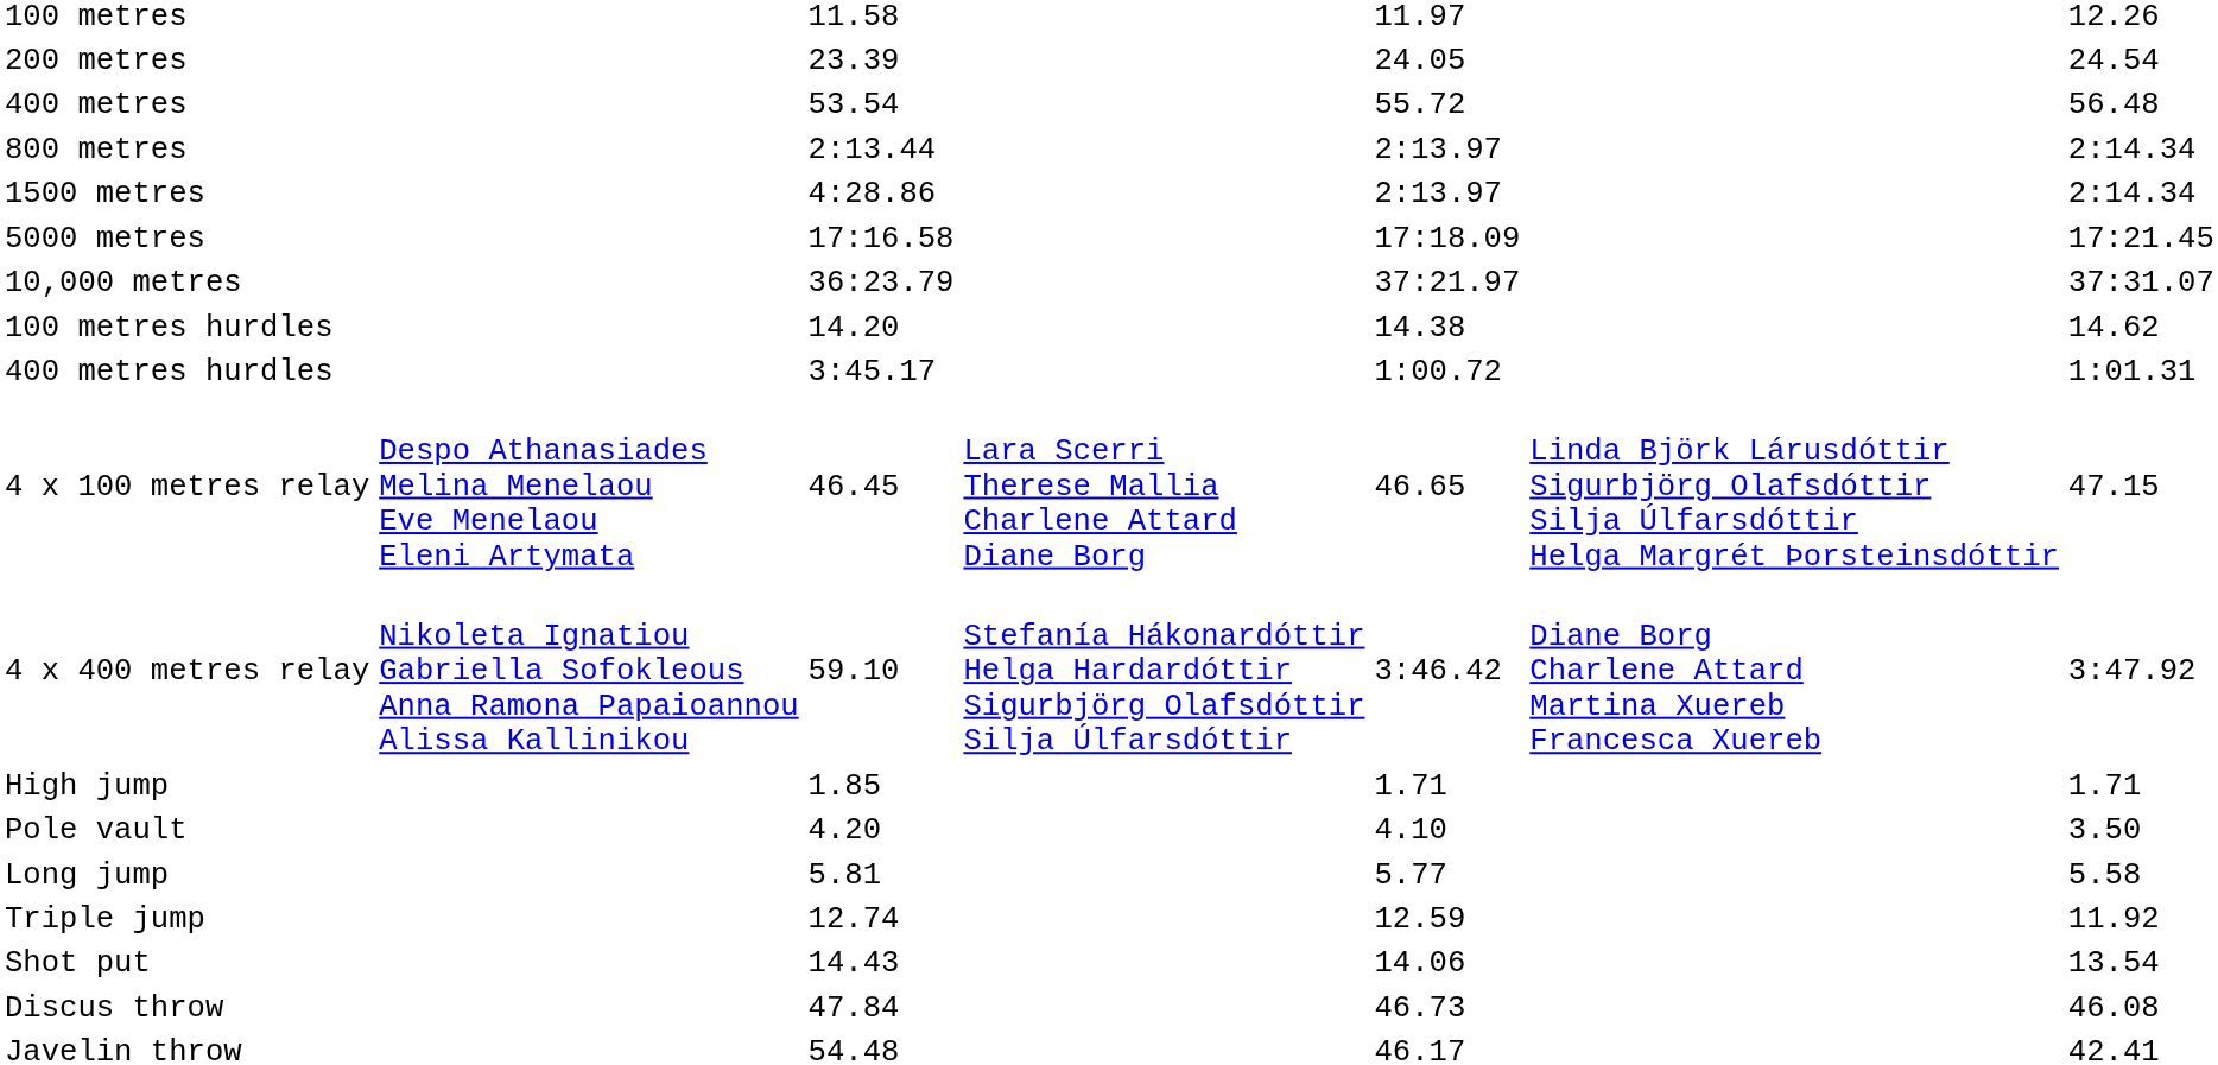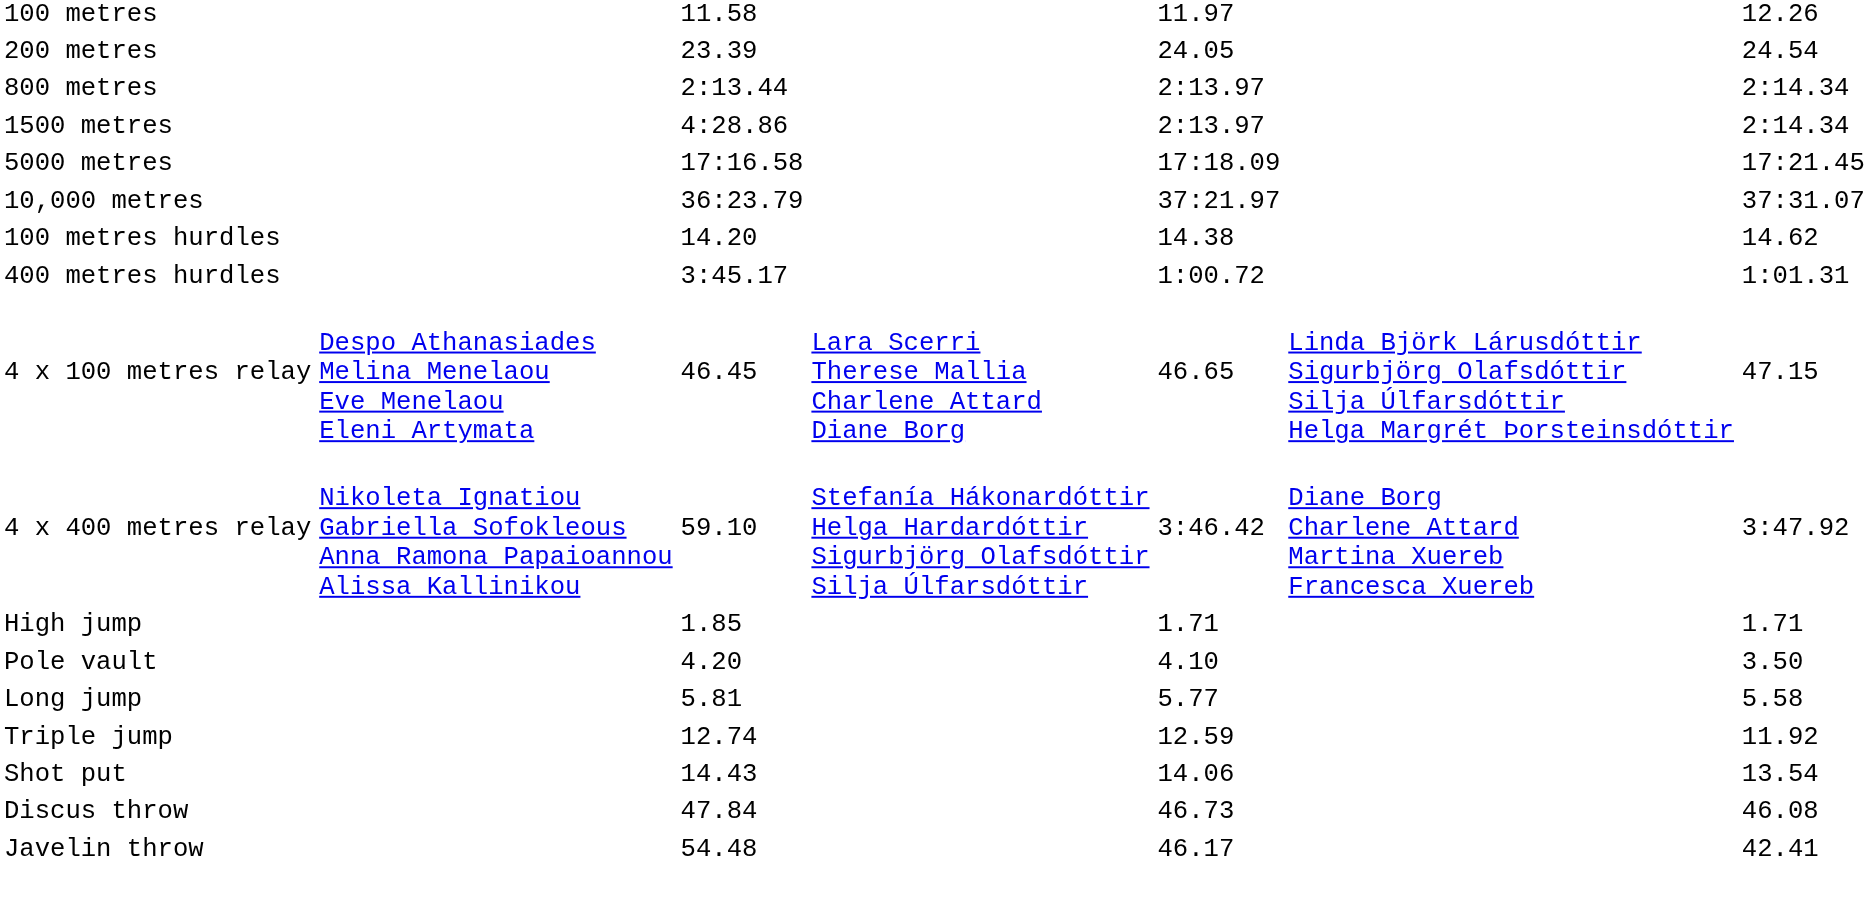 <table>
 <tr>
 <td>100 metres</td>
 <td></td>
 <td>11.58</td>
 <td></td>
 <td>11.97</td>
 <td></td>
 <td>12.26</td>
 </tr>
 <tr>
 <td>200 metres</td>
 <td></td>
 <td>23.39</td>
 <td></td>
 <td>24.05</td>
 <td></td>
 <td>24.54</td>
-</tr>
-<tr>
-<td>400 metres</td>
-<td></td>
-<td>53.54</td>
-<td></td>
-<td>55.72</td>
-<td></td>
-<td>56.48</td>
 </tr>
 <tr>
 <td>800 metres</td>
 <td></td>
 <td>2:13.44</td>
 <td></td>
 <td>2:13.97</td>
 <td></td>
 <td>2:14.34</td>
 </tr>
 <tr>
 <td>1500 metres</td>
 <td></td>
 <td>4:28.86</td>
 <td></td>
 <td>2:13.97</td>
 <td></td>
 <td>2:14.34</td>
 </tr>
 <tr>
 <td>5000 metres</td>
 <td></td>
 <td>17:16.58</td>
 <td></td>
 <td>17:18.09</td>
 <td></td>
 <td>17:21.45</td>
 </tr>
 <tr>
 <td>10,000 metres</td>
 <td></td>
 <td>36:23.79</td>
 <td></td>
 <td>37:21.97</td>
 <td></td>
 <td>37:31.07</td>
 </tr>
 <tr>
 <td>100 metres hurdles</td>
 <td></td>
 <td>14.20</td>
 <td></td>
 <td>14.38</td>
 <td></td>
 <td>14.62</td>
 </tr>
 <tr>
 <td>400 metres hurdles</td>
 <td></td>
 <td>3:45.17</td>
 <td></td>
 <td>1:00.72</td>
 <td></td>
 <td>1:01.31</td>
 </tr>
 <tr>
 <td>4 x 100 metres relay</td>
 <td><br><a href='#'>Despo Athanasiades</a><br><a href='#'>Melina Menelaou</a><br><a href='#'>Eve Menelaou</a><br><a href='#'>Eleni Artymata</a></td>
 <td>46.45</td>
 <td><br><a href='#'>Lara Scerri</a><br><a href='#'>Therese Mallia</a><br><a href='#'>Charlene Attard</a><br><a href='#'>Diane Borg</a></td>
 <td>46.65</td>
 <td><br><a href='#'>Linda Björk Lárusdóttir</a><br><a href='#'>Sigurbjörg Olafsdóttir</a><br><a href='#'>Silja Úlfarsdóttir</a><br><a href='#'>Helga Margrét Þorsteinsdóttir</a></td>
 <td>47.15</td>
 </tr>
 <tr>
 <td>4 x 400 metres relay</td>
 <td><br><a href='#'>Nikoleta Ignatiou</a><br><a href='#'>Gabriella Sofokleous</a><br><a href='#'>Anna Ramona Papaioannou</a><br><a href='#'>Alissa Kallinikou</a></td>
 <td>59.10</td>
 <td><br><a href='#'>Stefanía Hákonardóttir</a><br><a href='#'>Helga Hardardóttir</a><br><a href='#'>Sigurbjörg Olafsdóttir</a><br><a href='#'>Silja Úlfarsdóttir</a></td>
 <td>3:46.42</td>
 <td><br><a href='#'>Diane Borg</a><br><a href='#'>Charlene Attard</a><br><a href='#'>Martina Xuereb</a><br><a href='#'>Francesca Xuereb</a></td>
 <td>3:47.92</td>
 </tr>
 <tr>
 <td>High jump</td>
 <td></td>
 <td>1.85</td>
 <td></td>
 <td>1.71</td>
 <td></td>
 <td>1.71</td>
 </tr>
 <tr>
 <td>Pole vault</td>
 <td></td>
 <td>4.20</td>
 <td></td>
 <td>4.10</td>
 <td></td>
 <td>3.50</td>
 </tr>
 <tr>
 <td>Long jump</td>
 <td></td>
 <td>5.81</td>
 <td></td>
 <td>5.77</td>
 <td></td>
 <td>5.58</td>
 </tr>
 <tr>
 <td>Triple jump</td>
 <td></td>
 <td>12.74</td>
 <td></td>
 <td>12.59</td>
 <td></td>
 <td>11.92</td>
 </tr>
 <tr>
 <td>Shot put</td>
 <td></td>
 <td>14.43</td>
 <td></td>
 <td>14.06</td>
 <td></td>
 <td>13.54</td>
 </tr>
 <tr>
 <td>Discus throw</td>
 <td></td>
 <td>47.84</td>
 <td></td>
 <td>46.73</td>
 <td></td>
 <td>46.08</td>
 </tr>
 <tr>
 <td>Javelin throw</td>
 <td></td>
 <td>54.48</td>
 <td></td>
 <td>46.17</td>
 <td></td>
 <td>42.41</td>
 </tr>
 </table>
